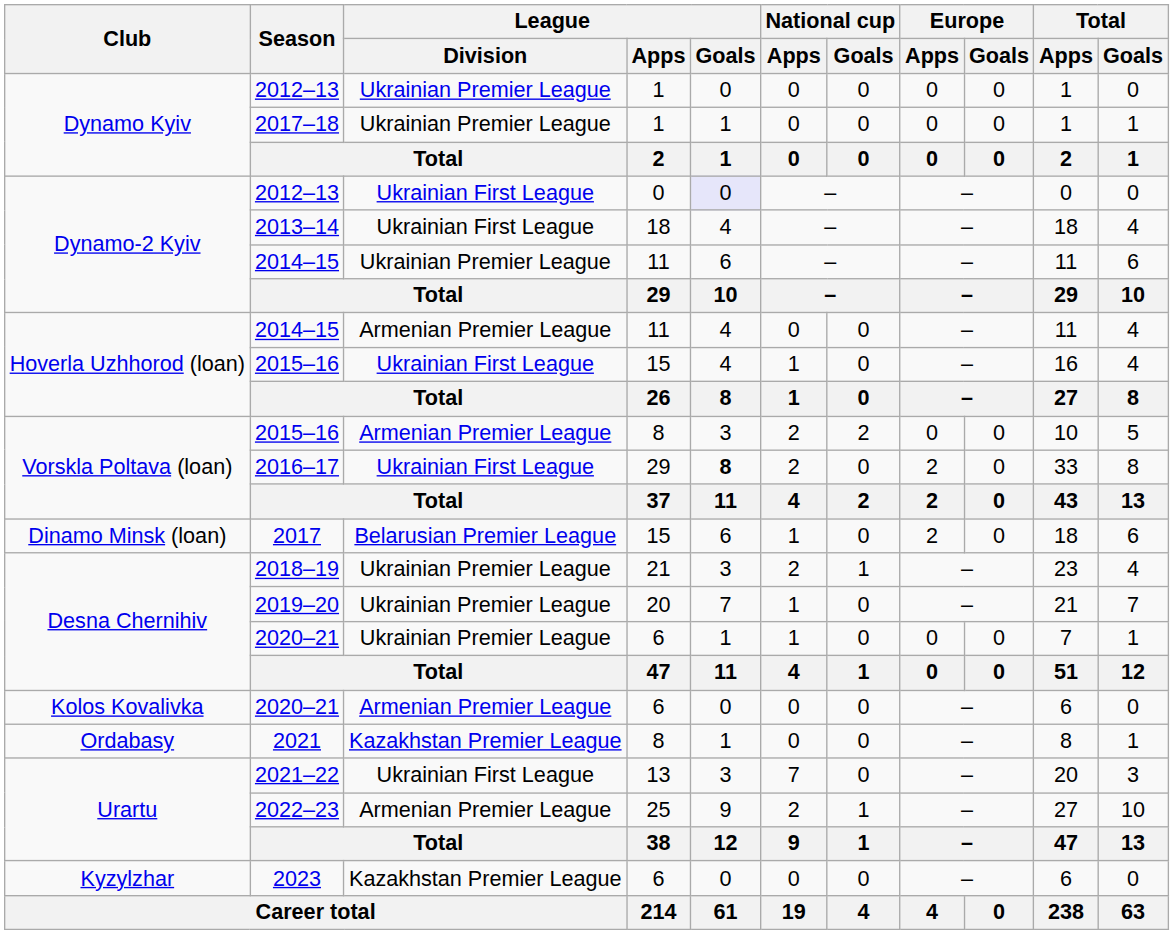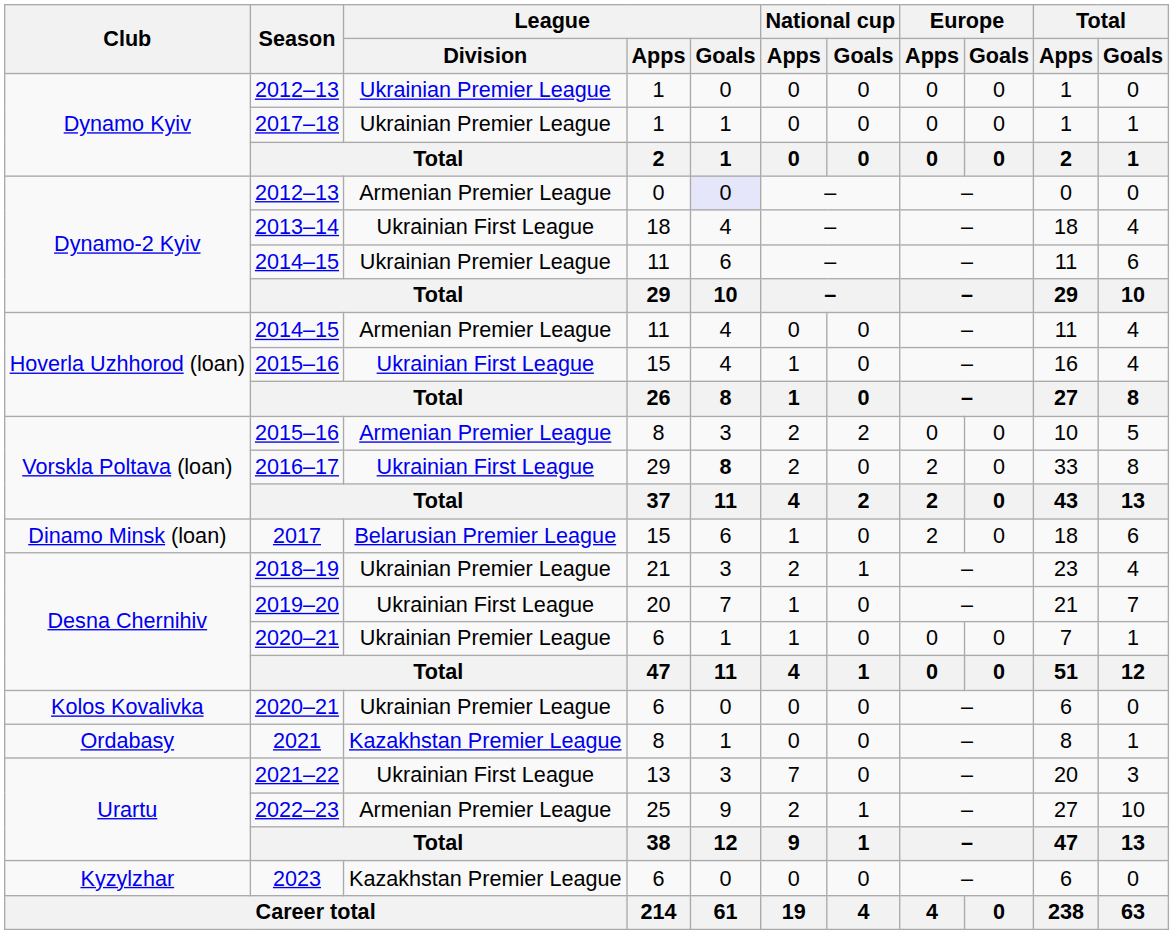 <table class="wikitable" style="text-align:center">
 <tr>
 <th rowspan="2">Club</th>
 <th rowspan="2">Season</th>
 <th colspan="3">League</th>
 <th colspan="2">National cup</th>
 <th colspan="2">Europe</th>
 <th colspan="2">Total</th>
 </tr>
 <tr>
 <th>Division</th>
 <th>Apps</th>
 <th>Goals</th>
 <th>Apps</th>
 <th>Goals</th>
 <th>Apps</th>
 <th>Goals</th>
 <th>Apps</th>
 <th>Goals</th>
 </tr>
 <tr>
 <td rowspan="3"><a href='#'>Dynamo Kyiv</a></td>
 <td><a href='#'>2012–13</a></td>
 <td><a href='#'>Ukrainian Premier League</a></td>
 <td>1</td>
 <td>0</td>
 <td>0</td>
 <td>0</td>
 <td>0</td>
 <td>0</td>
 <td>1</td>
 <td>0</td>
 </tr>
 <tr>
 <td><a href='#'>2017–18</a></td>
 <td>Ukrainian Premier League</td>
 <td>1</td>
 <td>1</td>
 <td>0</td>
 <td>0</td>
 <td>0</td>
 <td>0</td>
 <td>1</td>
 <td>1</td>
 </tr>
 <tr>
 <th colspan="2">Total</th>
 <th>2</th>
 <th>1</th>
 <th>0</th>
 <th>0</th>
 <th>0</th>
 <th>0</th>
 <th>2</th>
 <th>1</th>
 </tr>
 <tr>
 <td rowspan="4"><a href='#'>Dynamo-2 Kyiv</a></td>
 <td><a href='#'>2012–13</a></td>
-<td><a href='#'>Ukrainian First League</a></td>
+<td>Armenian Premier League</td>
 <td>0</td>
 <td style="background: lavender;">0</td>
 <td colspan="2">–</td>
 <td colspan="2">–</td>
 <td>0</td>
 <td>0</td>
 </tr>
 <tr>
 <td><a href='#'>2013–14</a></td>
 <td>Ukrainian First League</td>
 <td>18</td>
 <td>4</td>
 <td colspan="2">–</td>
 <td colspan="2">–</td>
 <td>18</td>
 <td>4</td>
 </tr>
 <tr>
 <td><a href='#'>2014–15</a></td>
 <td>Ukrainian Premier League</td>
 <td>11</td>
 <td>6</td>
 <td colspan="2">–</td>
 <td colspan="2">–</td>
 <td>11</td>
 <td>6</td>
 </tr>
 <tr>
 <th colspan="2">Total</th>
 <th>29</th>
 <th>10</th>
 <th colspan="2">–</th>
 <th colspan="2">–</th>
 <th>29</th>
 <th>10</th>
 </tr>
 <tr>
 <td rowspan="3"><a href='#'>Hoverla Uzhhorod</a> (loan)</td>
 <td><a href='#'>2014–15</a></td>
 <td>Armenian Premier League</td>
 <td>11</td>
 <td>4</td>
 <td>0</td>
 <td>0</td>
 <td colspan="2">–</td>
 <td>11</td>
 <td>4</td>
 </tr>
 <tr>
 <td><a href='#'>2015–16</a></td>
 <td><a href='#'>Ukrainian First League</a></td>
 <td>15</td>
 <td>4</td>
 <td>1</td>
 <td>0</td>
 <td colspan="2">–</td>
 <td>16</td>
 <td>4</td>
 </tr>
 <tr>
 <th colspan="2">Total</th>
 <th>26</th>
 <th>8</th>
 <th>1</th>
 <th>0</th>
 <th colspan="2">–</th>
 <th>27</th>
 <th>8</th>
 </tr>
 <tr>
 <td rowspan="3"><a href='#'>Vorskla Poltava</a> (loan)</td>
 <td><a href='#'>2015–16</a></td>
 <td><a href='#'>Armenian Premier League</a></td>
 <td>8</td>
 <td>3</td>
 <td>2</td>
 <td>2</td>
 <td>0</td>
 <td>0</td>
 <td>10</td>
 <td>5</td>
 </tr>
 <tr>
 <td><a href='#'>2016–17</a></td>
 <td><a href='#'>Ukrainian First League</a></td>
 <td>29</td>
 <td><strong>8</strong></td>
 <td>2</td>
 <td>0</td>
 <td>2</td>
 <td>0</td>
 <td>33</td>
 <td>8</td>
 </tr>
 <tr>
 <th colspan="2">Total</th>
 <th>37</th>
 <th>11</th>
 <th>4</th>
 <th>2</th>
 <th>2</th>
 <th>0</th>
 <th>43</th>
 <th>13</th>
 </tr>
 <tr>
 <td><a href='#'>Dinamo Minsk</a> (loan)</td>
 <td><a href='#'>2017</a></td>
 <td><a href='#'>Belarusian Premier League</a></td>
 <td>15</td>
 <td>6</td>
 <td>1</td>
 <td>0</td>
 <td>2</td>
 <td>0</td>
 <td>18</td>
 <td>6</td>
 </tr>
 <tr>
 <td rowspan="4"><a href='#'>Desna Chernihiv</a></td>
 <td><a href='#'>2018–19</a></td>
 <td>Ukrainian Premier League</td>
 <td>21</td>
 <td>3</td>
 <td>2</td>
 <td>1</td>
 <td colspan="2">–</td>
 <td>23</td>
 <td>4</td>
 </tr>
 <tr>
 <td><a href='#'>2019–20</a></td>
-<td>Ukrainian Premier League</td>
+<td>Ukrainian First League</td>
 <td>20</td>
 <td>7</td>
 <td>1</td>
 <td>0</td>
 <td colspan="2">–</td>
 <td>21</td>
 <td>7</td>
 </tr>
 <tr>
 <td><a href='#'>2020–21</a></td>
 <td>Ukrainian Premier League</td>
 <td>6</td>
 <td>1</td>
 <td>1</td>
 <td>0</td>
 <td>0</td>
 <td>0</td>
 <td>7</td>
 <td>1</td>
 </tr>
 <tr>
 <th colspan="2">Total</th>
 <th>47</th>
 <th>11</th>
 <th>4</th>
 <th>1</th>
 <th>0</th>
 <th>0</th>
 <th>51</th>
 <th>12</th>
 </tr>
 <tr>
 <td><a href='#'>Kolos Kovalivka</a></td>
 <td><a href='#'>2020–21</a></td>
-<td><a href='#'>Armenian Premier League</a></td>
+<td>Ukrainian Premier League</td>
 <td>6</td>
 <td>0</td>
 <td>0</td>
 <td>0</td>
 <td colspan="2">–</td>
 <td>6</td>
 <td>0</td>
 </tr>
 <tr>
 <td><a href='#'>Ordabasy</a></td>
 <td><a href='#'>2021</a></td>
 <td><a href='#'>Kazakhstan Premier League</a></td>
 <td>8</td>
 <td>1</td>
 <td>0</td>
 <td>0</td>
 <td colspan="2">–</td>
 <td>8</td>
 <td>1</td>
 </tr>
 <tr>
 <td rowspan="3"><a href='#'>Urartu</a></td>
 <td><a href='#'>2021–22</a></td>
 <td>Ukrainian First League</td>
 <td>13</td>
 <td>3</td>
 <td>7</td>
 <td>0</td>
 <td colspan="2">–</td>
 <td>20</td>
 <td>3</td>
 </tr>
 <tr>
 <td><a href='#'>2022–23</a></td>
 <td>Armenian Premier League</td>
 <td>25</td>
 <td>9</td>
 <td>2</td>
 <td>1</td>
 <td colspan="2">–</td>
 <td>27</td>
 <td>10</td>
 </tr>
 <tr>
 <th colspan="2">Total</th>
 <th>38</th>
 <th>12</th>
 <th>9</th>
 <th>1</th>
 <th colspan="2">–</th>
 <th>47</th>
 <th>13</th>
 </tr>
 <tr>
 <td><a href='#'>Kyzylzhar</a></td>
 <td><a href='#'>2023</a></td>
 <td>Kazakhstan Premier League</td>
 <td>6</td>
 <td>0</td>
 <td>0</td>
 <td>0</td>
 <td colspan="2">–</td>
 <td>6</td>
 <td>0</td>
 </tr>
 <tr>
 <th colspan="3">Career total</th>
 <th>214</th>
 <th>61</th>
 <th>19</th>
 <th>4</th>
 <th>4</th>
 <th>0</th>
 <th>238</th>
 <th>63</th>
 </tr>
 </table>
